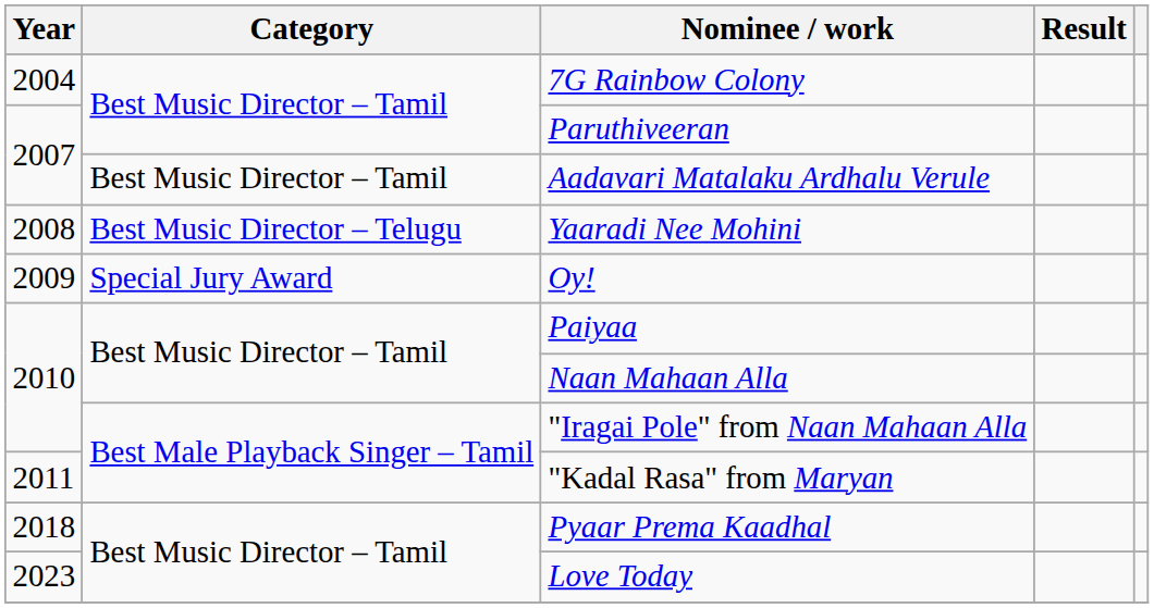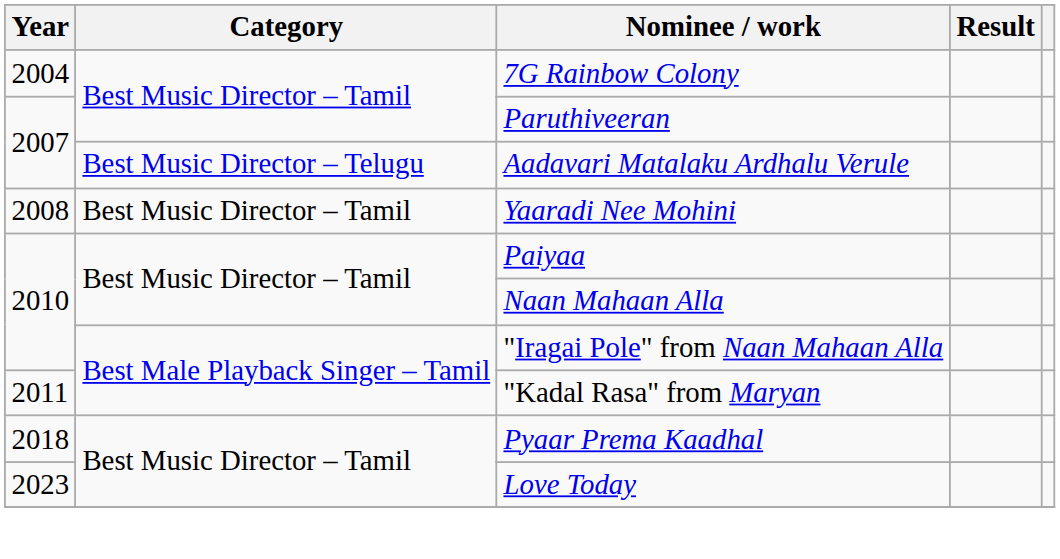 <table class="wikitable">
 <tr>
 <th>Year</th>
 <th>Category</th>
 <th>Nominee / work</th>
 <th>Result</th>
 <th></th>
 </tr>
 <tr>
 <td>2004</td>
 <td rowspan="2"><a href='#'>Best Music Director – Tamil</a></td>
 <td><em><a href='#'>7G Rainbow Colony</a></em></td>
 <td></td>
 <td></td>
 </tr>
 <tr>
 <td rowspan="2">2007</td>
 <td><em><a href='#'>Paruthiveeran</a></em></td>
 <td></td>
 <td></td>
 </tr>
 <tr>
-<td>Best Music Director – Tamil</td>
+<td><a href='#'>Best Music Director – Telugu</a></td>
 <td><em><a href='#'>Aadavari Matalaku Ardhalu Verule</a></em></td>
 <td></td>
 <td></td>
 </tr>
 <tr>
 <td>2008</td>
-<td><a href='#'>Best Music Director – Telugu</a></td>
+<td>Best Music Director – Tamil</td>
 <td><em><a href='#'>Yaaradi Nee Mohini</a></em></td>
-<td></td>
-<td></td>
-</tr>
-<tr>
-<td>2009</td>
-<td><a href='#'>Special Jury Award</a></td>
-<td><em><a href='#'>Oy!</a></em></td>
 <td></td>
 <td></td>
 </tr>
 <tr>
 <td rowspan="3">2010</td>
 <td rowspan="2">Best Music Director – Tamil</td>
 <td><em><a href='#'>Paiyaa</a></em></td>
 <td></td>
 <td></td>
 </tr>
 <tr>
 <td><em><a href='#'>Naan Mahaan Alla</a></em></td>
 <td></td>
 <td></td>
 </tr>
 <tr>
 <td rowspan="2"><a href='#'>Best Male Playback Singer – Tamil</a></td>
 <td>"<a href='#'>Iragai Pole</a>" from <a href='#'><em>Naan Mahaan Alla</em></a></td>
 <td></td>
 <td></td>
 </tr>
 <tr>
 <td>2011</td>
 <td>"Kadal Rasa" from <em><a href='#'>Maryan</a></em></td>
 <td></td>
 <td></td>
 </tr>
 <tr>
 <td>2018</td>
 <td rowspan="2">Best Music Director – Tamil</td>
 <td><em><a href='#'>Pyaar Prema Kaadhal</a></em></td>
 <td></td>
 <td></td>
 </tr>
 <tr>
 <td>2023</td>
 <td><a href='#'><em>Love Today</em></a></td>
 <td></td>
 <td></td>
 </tr>
 <tr>
 </tr>
 </table>
